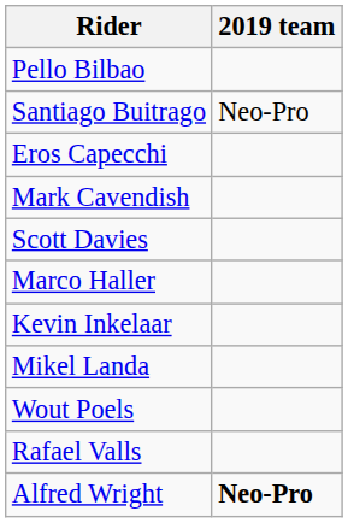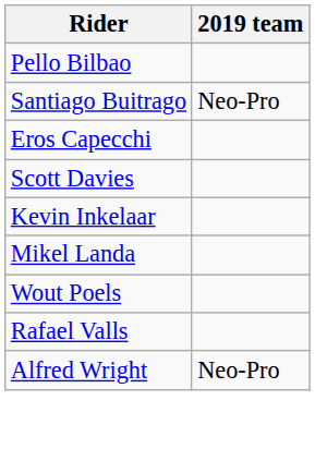 <table class="wikitable">
 <tr>
 <th>Rider</th>
 <th>2019 team</th>
 </tr>
 <tr>
 <td><a href='#'>Pello Bilbao</a></td>
 <td></td>
 </tr>
 <tr>
 <td><a href='#'>Santiago Buitrago</a></td>
 <td>Neo-Pro</td>
 </tr>
 <tr>
 <td><a href='#'>Eros Capecchi</a></td>
 <td></td>
 </tr>
 <tr>
-<td><a href='#'>Mark Cavendish</a></td>
-<td></td>
-</tr>
-<tr>
 <td><a href='#'>Scott Davies</a></td>
-<td></td>
-</tr>
-<tr>
-<td><a href='#'>Marco Haller</a></td>
 <td></td>
 </tr>
 <tr>
 <td><a href='#'>Kevin Inkelaar</a></td>
 <td></td>
 </tr>
 <tr>
 <td><a href='#'>Mikel Landa</a></td>
 <td></td>
 </tr>
 <tr>
 <td><a href='#'>Wout Poels</a></td>
 <td></td>
 </tr>
 <tr>
 <td><a href='#'>Rafael Valls</a></td>
 <td></td>
 </tr>
 <tr>
 <td><a href='#'>Alfred Wright</a></td>
-<td><strong>Neo-Pro</strong></td>
+<td>Neo-Pro</td>
 </tr>
 </table>
